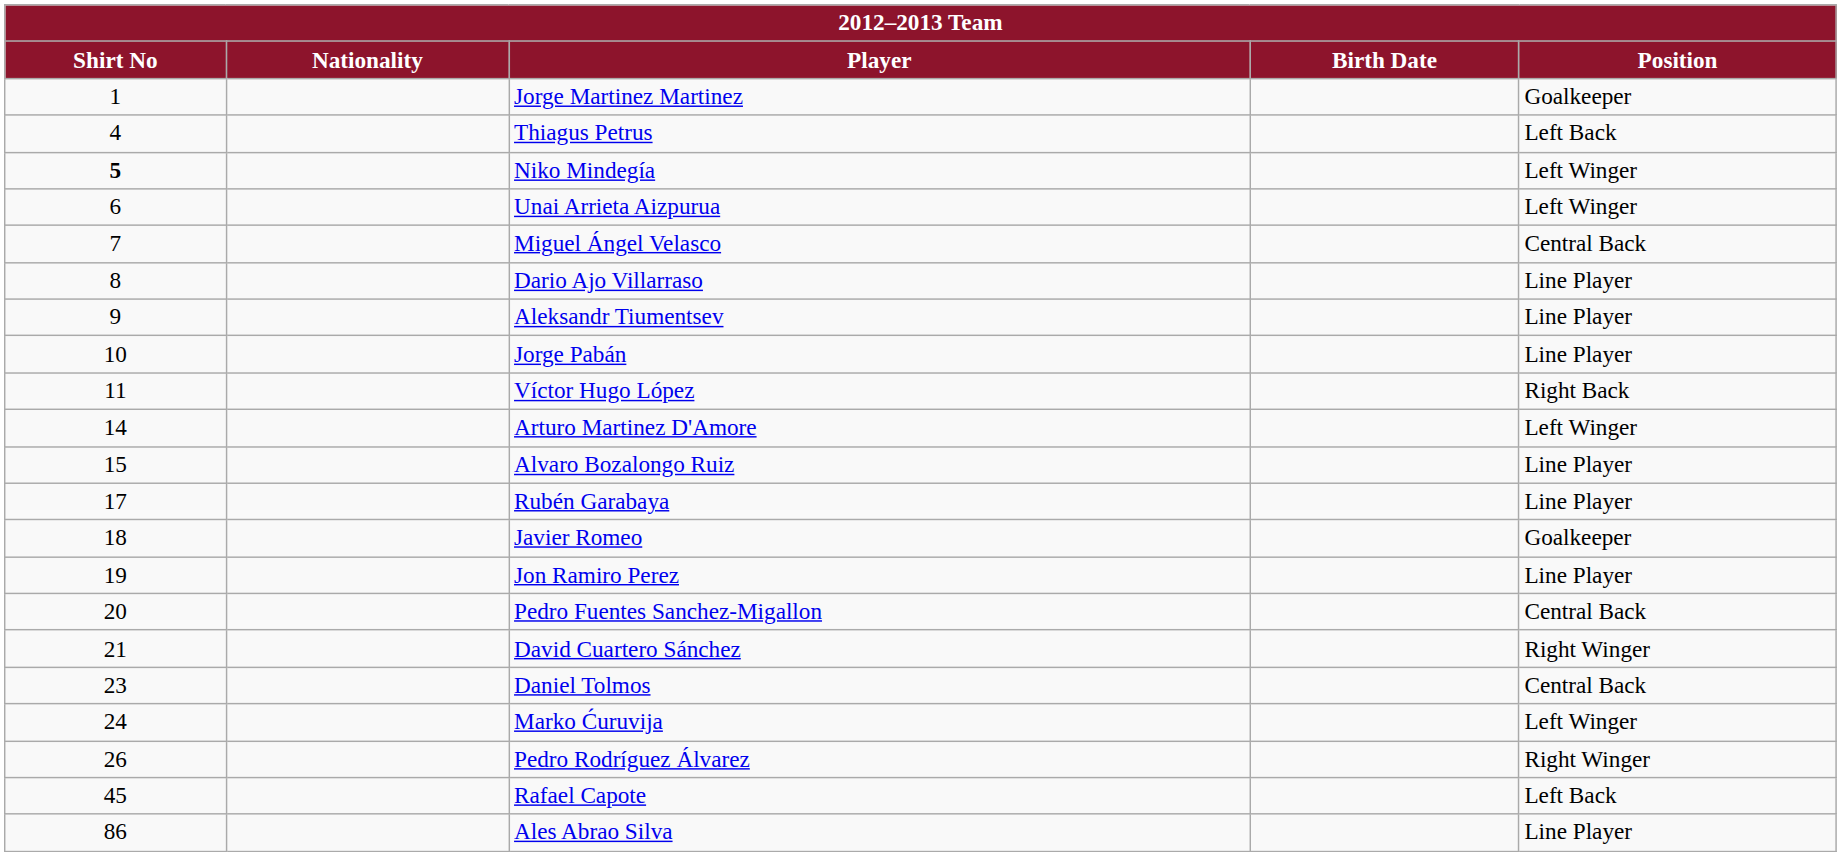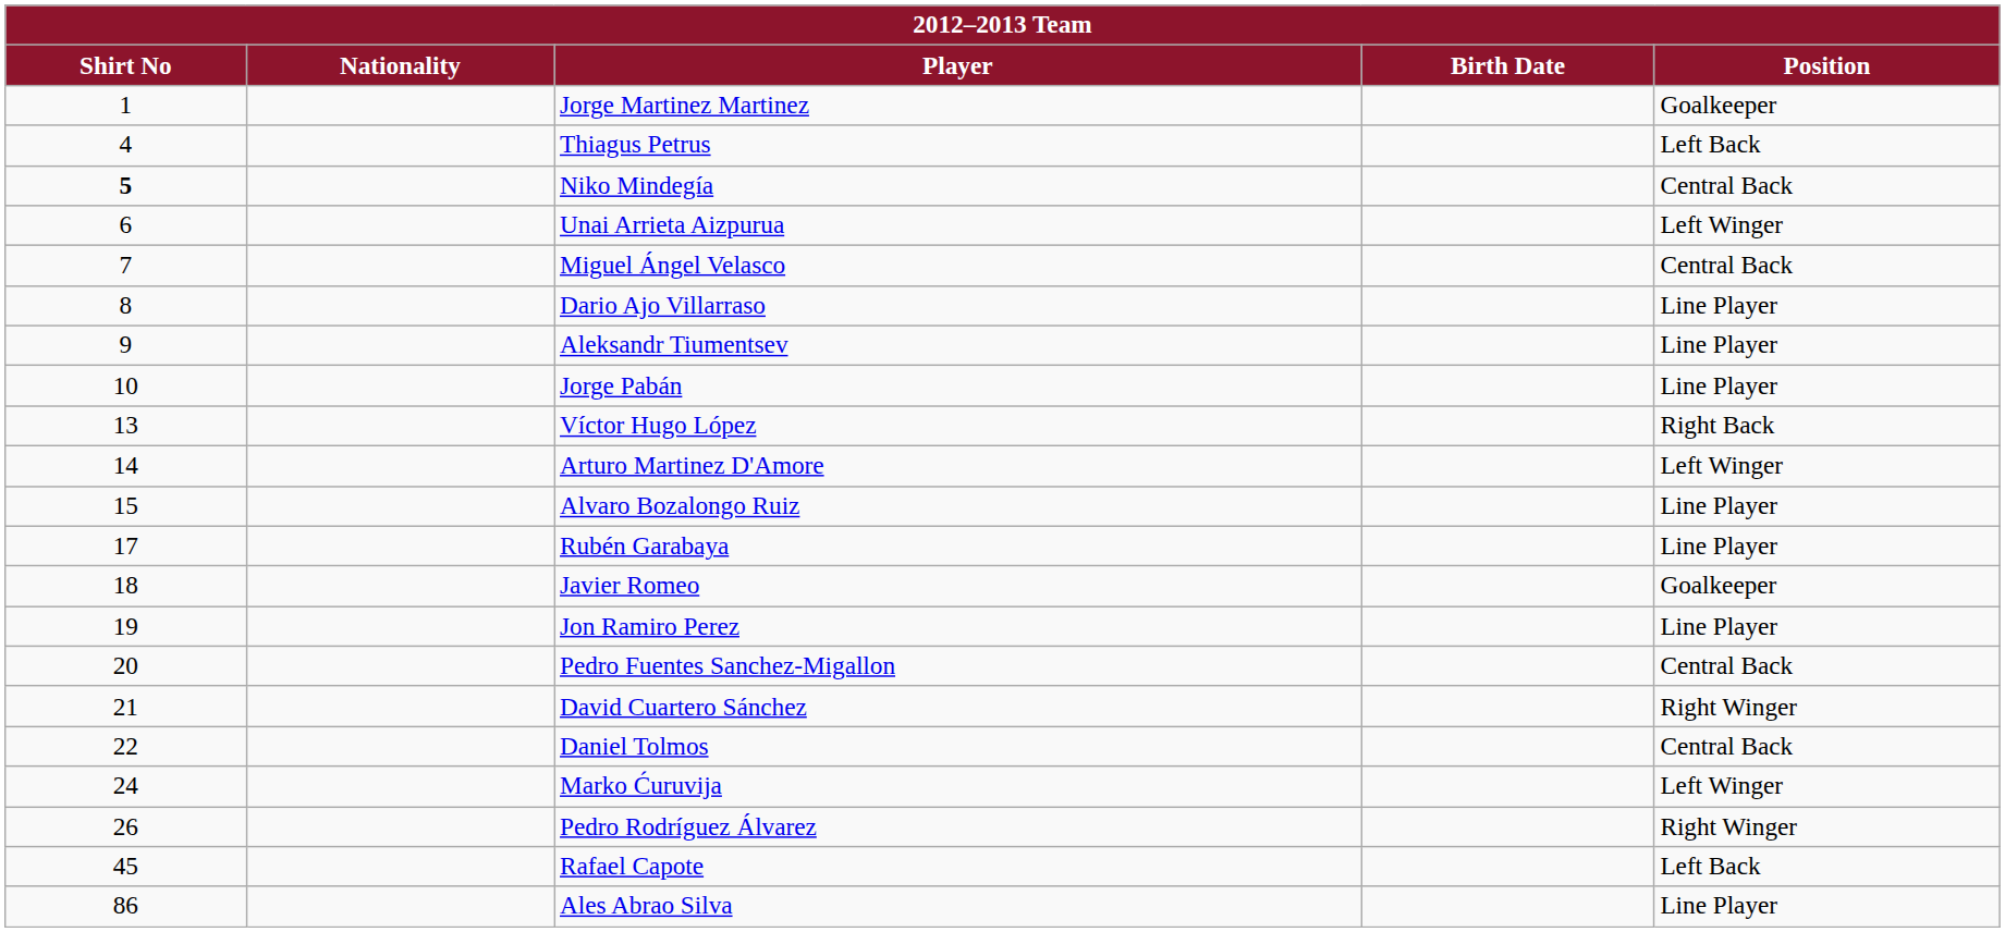 <table class="wikitable collapsible collapsed" style="width:100%;">
 <tr>
 <th colspan=5 style="background-color:#8D142C;color:#FFFFFF;text-align:center;"> <strong>2012–2013 Team</strong></th>
 </tr>
 <tr>
 <th style="color:#FFFFFF; background:#8D142C">Shirt No</th>
 <th style="color:#FFFFFF; background:#8D142C">Nationality</th>
 <th style="color:#FFFFFF; background:#8D142C">Player</th>
 <th style="color:#FFFFFF; background:#8D142C">Birth Date</th>
 <th style="color:#FFFFFF; background:#8D142C">Position</th>
 </tr>
 <tr>
 <td align=center>1</td>
 <td></td>
 <td><a href='#'>Jorge Martinez Martinez</a></td>
 <td></td>
 <td>Goalkeeper</td>
 </tr>
 <tr>
 <td align=center>4</td>
 <td></td>
 <td><a href='#'>Thiagus Petrus</a></td>
 <td></td>
 <td>Left Back</td>
 </tr>
 <tr>
 <td align=center><strong>5</strong></td>
 <td></td>
 <td><a href='#'>Niko Mindegía</a></td>
 <td></td>
-<td>Left Winger</td>
+<td>Central Back</td>
 </tr>
 <tr>
 <td align=center>6</td>
 <td></td>
 <td><a href='#'>Unai Arrieta Aizpurua</a></td>
 <td></td>
 <td>Left Winger</td>
 </tr>
 <tr>
 <td align=center>7</td>
 <td></td>
 <td><a href='#'>Miguel Ángel Velasco</a></td>
 <td></td>
 <td>Central Back</td>
 </tr>
 <tr>
 <td align=center>8</td>
 <td></td>
 <td><a href='#'>Dario Ajo Villarraso</a></td>
 <td></td>
 <td>Line Player</td>
 </tr>
 <tr>
 <td align=center>9</td>
 <td></td>
 <td><a href='#'>Aleksandr Tiumentsev</a></td>
 <td></td>
 <td>Line Player</td>
 </tr>
 <tr>
 <td align=center>10</td>
 <td></td>
 <td><a href='#'>Jorge Pabán</a></td>
 <td></td>
 <td>Line Player</td>
 </tr>
 <tr>
-<td align=center>11</td>
+<td align=center>13</td>
 <td></td>
 <td><a href='#'>Víctor Hugo López</a></td>
 <td></td>
 <td>Right Back</td>
 </tr>
 <tr>
 <td align=center>14</td>
 <td></td>
 <td><a href='#'>Arturo Martinez D'Amore</a></td>
 <td></td>
 <td>Left Winger</td>
 </tr>
 <tr>
 <td align=center>15</td>
 <td></td>
 <td><a href='#'>Alvaro Bozalongo Ruiz</a></td>
 <td></td>
 <td>Line Player</td>
 </tr>
 <tr>
 <td align=center>17</td>
 <td></td>
 <td><a href='#'>Rubén Garabaya</a></td>
 <td></td>
 <td>Line Player</td>
 </tr>
 <tr>
 <td align=center>18</td>
 <td></td>
 <td><a href='#'>Javier Romeo</a></td>
 <td></td>
 <td>Goalkeeper</td>
 </tr>
 <tr>
 <td align=center>19</td>
 <td></td>
 <td><a href='#'>Jon Ramiro Perez</a></td>
 <td></td>
 <td>Line Player</td>
 </tr>
 <tr>
 <td align=center>20</td>
 <td></td>
 <td><a href='#'>Pedro Fuentes Sanchez-Migallon</a></td>
 <td></td>
 <td>Central Back</td>
 </tr>
 <tr>
 <td align=center>21</td>
 <td></td>
 <td><a href='#'>David Cuartero Sánchez</a></td>
 <td></td>
 <td>Right Winger</td>
 </tr>
 <tr>
-<td align=center>23</td>
+<td align=center>22</td>
 <td></td>
 <td><a href='#'>Daniel Tolmos</a></td>
 <td></td>
 <td>Central Back</td>
 </tr>
 <tr>
 <td align=center>24</td>
 <td></td>
 <td><a href='#'>Marko Ćuruvija</a></td>
 <td></td>
 <td>Left Winger</td>
 </tr>
 <tr>
 <td align=center>26</td>
 <td></td>
 <td><a href='#'>Pedro Rodríguez Álvarez</a></td>
 <td></td>
 <td>Right Winger</td>
 </tr>
 <tr>
 <td align=center>45</td>
 <td></td>
 <td><a href='#'>Rafael Capote</a></td>
 <td></td>
 <td>Left Back</td>
 </tr>
 <tr>
 <td align=center>86</td>
 <td></td>
 <td><a href='#'>Ales Abrao Silva</a></td>
 <td></td>
 <td>Line Player</td>
 </tr>
 </table>
